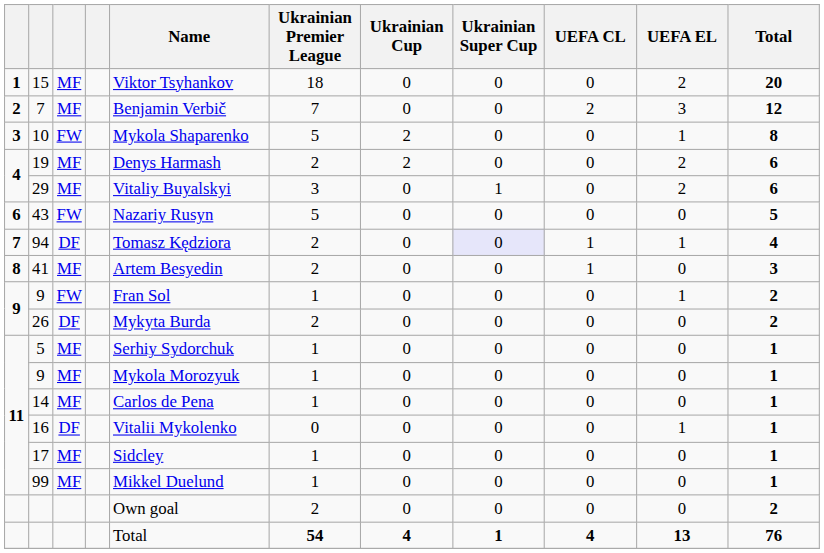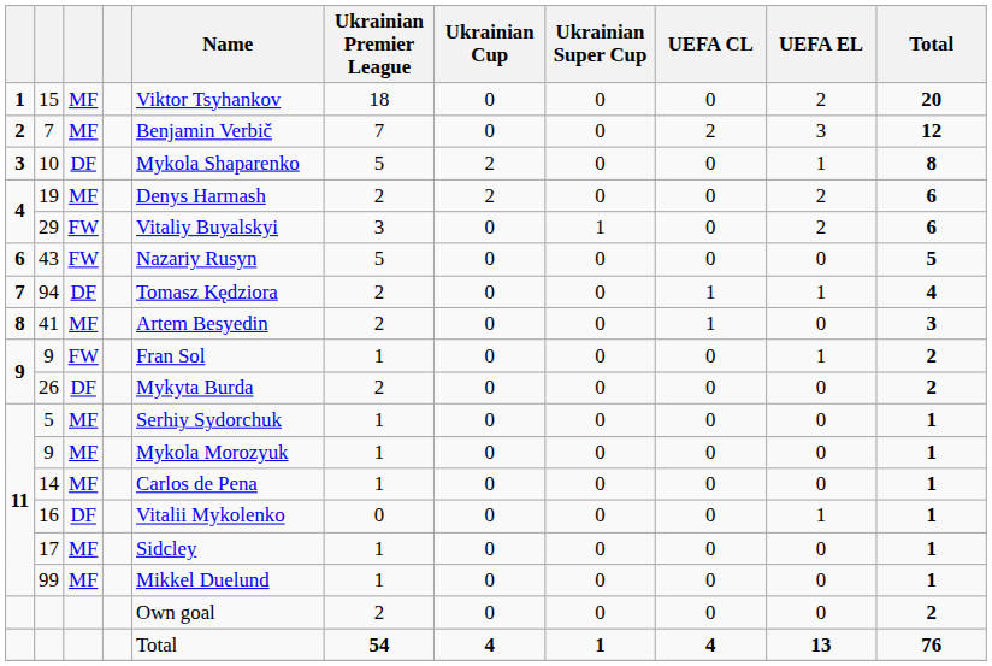 <table class="wikitable" style="text-align:center">
 <tr>
 <th width=15></th>
 <th width=15></th>
 <th width=15></th>
 <th width=15></th>
 <th width=145>Name</th>
 <th width=80>Ukrainian Premier League</th>
 <th width=80>Ukrainian Cup</th>
 <th width=80>Ukrainian Super Cup</th>
 <th width=80>UEFA CL</th>
 <th width=80>UEFA EL</th>
 <th width=80>Total</th>
 </tr>
 <tr>
 <td><strong>1</strong></td>
 <td>15</td>
 <td><a href='#'>MF</a></td>
 <td></td>
 <td align=left><a href='#'>Viktor Tsyhankov</a></td>
 <td>18</td>
 <td>0</td>
 <td>0</td>
 <td>0</td>
 <td>2</td>
 <td><strong>20</strong></td>
 </tr>
 <tr>
 <td><strong>2</strong></td>
 <td>7</td>
 <td><a href='#'>MF</a></td>
 <td></td>
 <td align=left><a href='#'>Benjamin Verbič</a></td>
 <td>7</td>
 <td>0</td>
 <td>0</td>
 <td>2</td>
 <td>3</td>
 <td><strong>12</strong></td>
 </tr>
 <tr>
 <td><strong>3</strong></td>
 <td>10</td>
-<td><a href='#'>FW</a></td>
+<td><a href='#'>DF</a></td>
 <td></td>
 <td align=left><a href='#'>Mykola Shaparenko</a></td>
 <td>5</td>
 <td>2</td>
 <td>0</td>
 <td>0</td>
 <td>1</td>
 <td><strong>8</strong></td>
 </tr>
 <tr>
 <td rowspan=2><strong>4</strong></td>
 <td>19</td>
 <td><a href='#'>MF</a></td>
 <td></td>
 <td align=left><a href='#'>Denys Harmash</a></td>
 <td>2</td>
 <td>2</td>
 <td>0</td>
 <td>0</td>
 <td>2</td>
 <td><strong>6</strong></td>
 </tr>
 <tr>
 <td>29</td>
-<td><a href='#'>MF</a></td>
+<td><a href='#'>FW</a></td>
 <td></td>
 <td align=left><a href='#'>Vitaliy Buyalskyi</a></td>
 <td>3</td>
 <td>0</td>
 <td>1</td>
 <td>0</td>
 <td>2</td>
 <td><strong>6</strong></td>
 </tr>
 <tr>
 <td><strong>6</strong></td>
 <td>43</td>
 <td><a href='#'>FW</a></td>
 <td></td>
 <td align=left><a href='#'>Nazariy Rusyn</a></td>
 <td>5</td>
 <td>0</td>
 <td>0</td>
 <td>0</td>
 <td>0</td>
 <td><strong>5</strong></td>
 </tr>
 <tr>
 <td><strong>7</strong></td>
 <td>94</td>
 <td><a href='#'>DF</a></td>
 <td></td>
 <td align=left><a href='#'>Tomasz Kędziora</a></td>
 <td>2</td>
 <td>0</td>
-<td style="background: lavender;">0</td>
+<td>0</td>
 <td>1</td>
 <td>1</td>
 <td><strong>4</strong></td>
 </tr>
 <tr>
 <td><strong>8</strong></td>
 <td>41</td>
 <td><a href='#'>MF</a></td>
 <td></td>
 <td align=left><a href='#'>Artem Besyedin</a></td>
 <td>2</td>
 <td>0</td>
 <td>0</td>
 <td>1</td>
 <td>0</td>
 <td><strong>3</strong></td>
 </tr>
 <tr>
 <td rowspan=2><strong>9</strong></td>
 <td>9</td>
 <td><a href='#'>FW</a></td>
 <td></td>
 <td align=left><a href='#'>Fran Sol</a></td>
 <td>1</td>
 <td>0</td>
 <td>0</td>
 <td>0</td>
 <td>1</td>
 <td><strong>2</strong></td>
 </tr>
 <tr>
 <td>26</td>
 <td><a href='#'>DF</a></td>
 <td></td>
 <td align=left><a href='#'>Mykyta Burda</a></td>
 <td>2</td>
 <td>0</td>
 <td>0</td>
 <td>0</td>
 <td>0</td>
 <td><strong>2</strong></td>
 </tr>
 <tr>
 <td rowspan=6><strong>11</strong></td>
 <td>5</td>
 <td><a href='#'>MF</a></td>
 <td></td>
 <td align=left><a href='#'>Serhiy Sydorchuk</a></td>
 <td>1</td>
 <td>0</td>
 <td>0</td>
 <td>0</td>
 <td>0</td>
 <td><strong>1</strong></td>
 </tr>
 <tr>
 <td>9</td>
 <td><a href='#'>MF</a></td>
 <td></td>
 <td align=left><a href='#'>Mykola Morozyuk</a></td>
 <td>1</td>
 <td>0</td>
 <td>0</td>
 <td>0</td>
 <td>0</td>
 <td><strong>1</strong></td>
 </tr>
 <tr>
 <td>14</td>
 <td><a href='#'>MF</a></td>
 <td></td>
 <td align=left><a href='#'>Carlos de Pena</a></td>
 <td>1</td>
 <td>0</td>
 <td>0</td>
 <td>0</td>
 <td>0</td>
 <td><strong>1</strong></td>
 </tr>
 <tr>
 <td>16</td>
 <td><a href='#'>DF</a></td>
 <td></td>
 <td align=left><a href='#'>Vitalii Mykolenko</a></td>
 <td>0</td>
 <td>0</td>
 <td>0</td>
 <td>0</td>
 <td>1</td>
 <td><strong>1</strong></td>
 </tr>
 <tr>
 <td>17</td>
 <td><a href='#'>MF</a></td>
 <td></td>
 <td align=left><a href='#'>Sidcley</a></td>
 <td>1</td>
 <td>0</td>
 <td>0</td>
 <td>0</td>
 <td>0</td>
 <td><strong>1</strong></td>
 </tr>
 <tr>
 <td>99</td>
 <td><a href='#'>MF</a></td>
 <td></td>
 <td align=left><a href='#'>Mikkel Duelund</a></td>
 <td>1</td>
 <td>0</td>
 <td>0</td>
 <td>0</td>
 <td>0</td>
 <td><strong>1</strong></td>
 </tr>
 <tr>
 <td></td>
 <td></td>
 <td></td>
 <td></td>
 <td align=left>Own goal</td>
 <td>2</td>
 <td>0</td>
 <td>0</td>
 <td>0</td>
 <td>0</td>
 <td><strong>2</strong></td>
 </tr>
 <tr>
 <td></td>
 <td></td>
 <td></td>
 <td></td>
 <td align=left>Total</td>
 <td><strong>54</strong></td>
 <td><strong>4</strong></td>
 <td><strong>1</strong></td>
 <td><strong>4</strong></td>
 <td><strong>13</strong></td>
 <td><strong>76</strong></td>
 </tr>
 <tr>
 </tr>
 </table>
